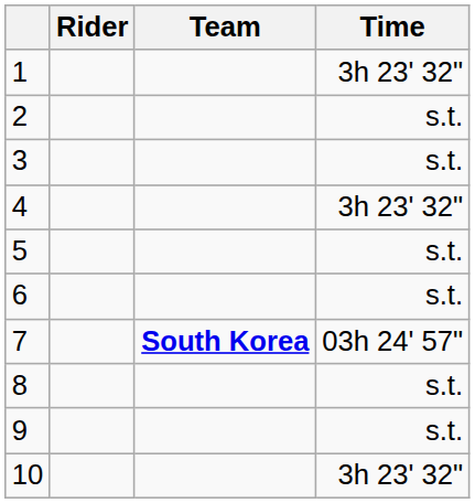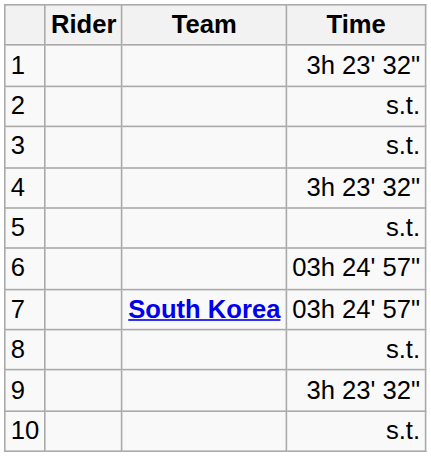 <table class=wikitable>
 <tr>
 <th></th>
 <th>Rider</th>
 <th>Team</th>
 <th>Time</th>
 </tr>
 <tr>
 <td>1</td>
 <td></td>
 <td></td>
 <td align=right>3h 23' 32"</td>
 </tr>
 <tr>
 <td>2</td>
 <td></td>
 <td></td>
 <td align=right>s.t.</td>
 </tr>
 <tr>
 <td>3</td>
 <td></td>
 <td></td>
 <td align=right>s.t.</td>
 </tr>
 <tr>
 <td>4</td>
 <td> </td>
 <td></td>
 <td align=right>3h 23' 32"</td>
 </tr>
 <tr>
 <td>5</td>
 <td></td>
 <td></td>
 <td align=right>s.t.</td>
 </tr>
 <tr>
 <td>6</td>
 <td></td>
 <td></td>
-<td align=right>s.t.</td>
+<td align=right>03h 24' 57"</td>
 </tr>
 <tr>
 <td>7</td>
 <td></td>
 <td><strong><a href='#'>South Korea</a></strong></td>
 <td align=right>03h 24' 57"</td>
 </tr>
 <tr>
 <td>8</td>
 <td></td>
 <td></td>
 <td align=right>s.t.</td>
 </tr>
 <tr>
 <td>9</td>
 <td></td>
 <td></td>
-<td align=right>s.t.</td>
+<td align=right>3h 23' 32"</td>
 </tr>
 <tr>
 <td>10</td>
 <td></td>
 <td></td>
-<td align=right>3h 23' 32"</td>
+<td align=right>s.t.</td>
 </tr>
 </table>
